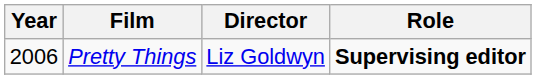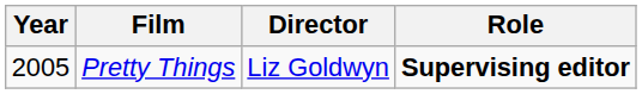 <table class="wikitable">
 <tr>
 <th>Year</th>
 <th>Film</th>
 <th>Director</th>
 <th>Role</th>
 </tr>
 <tr>
-<td>2006</td>
+<td>2005</td>
 <td><em><a href='#'>Pretty Things</a></em></td>
 <td><a href='#'>Liz Goldwyn</a></td>
 <td><strong>Supervising editor</strong></td>
 </tr>
 </table>
